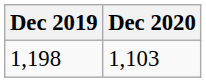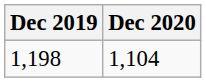 <table class="wikitable">
 <tr>
 <th>Dec 2019</th>
 <th>Dec 2020</th>
 </tr>
 <tr>
 <td>1,198</td>
-<td>1,103</td>
+<td>1,104</td>
 </tr>
 </table>
